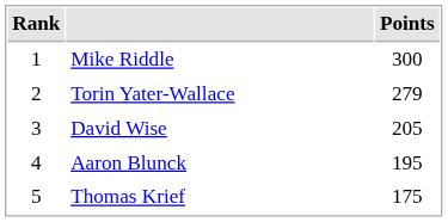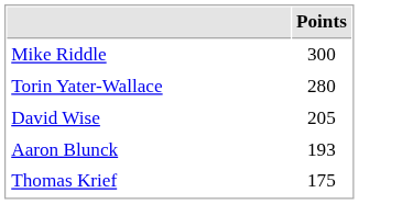 <table cellspacing="1" cellpadding="3" style="border:1px solid #AAAAAA;font-size:86%">
 <tr bgcolor="#E4E4E4">
-<th style="border-bottom:1px solid #AAAAAA" width=10>Rank</th>
 <th style="border-bottom:1px solid #AAAAAA" width=200></th>
 <th style="border-bottom:1px solid #AAAAAA" width=20>Points</th>
 </tr>
 <tr>
-<td style="text-align:center;">1</td>
 <td> <a href='#'>Mike Riddle</a></td>
 <td align=center>300</td>
 </tr>
 <tr>
-<td style="text-align:center;">2</td>
 <td> <a href='#'>Torin Yater-Wallace</a></td>
-<td align=center>279</td>
+<td align=center>280</td>
 </tr>
 <tr>
-<td style="text-align:center;">3</td>
 <td> <a href='#'>David Wise</a></td>
 <td align=center>205</td>
 </tr>
 <tr>
-<td style="text-align:center;">4</td>
 <td> <a href='#'>Aaron Blunck</a></td>
-<td align=center>195</td>
+<td align=center>193</td>
 </tr>
 <tr>
-<td style="text-align:center;">5</td>
 <td> <a href='#'>Thomas Krief</a></td>
 <td align=center>175</td>
 </tr>
 </table>
